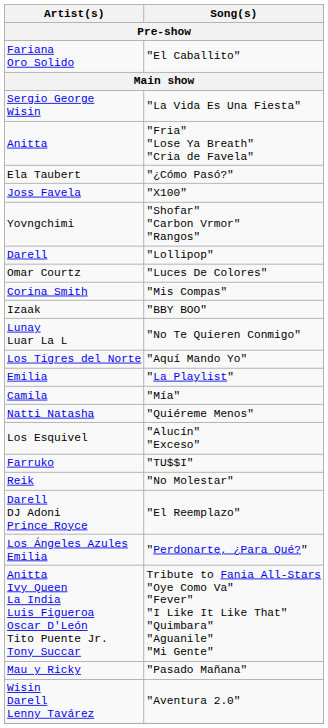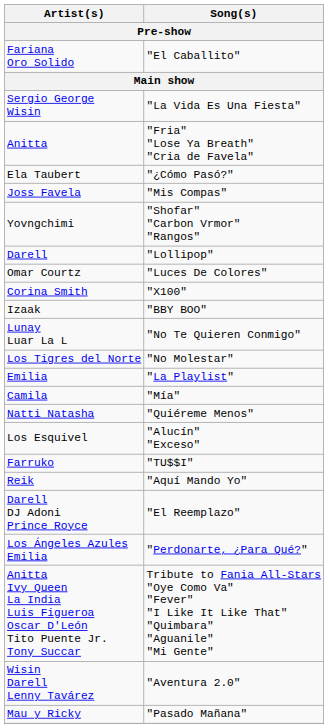 <table class="wikitable plainrowheaders">
 <tr>
 <th scope="col">Artist(s)</th>
 <th scope="col">Song(s)</th>
 </tr>
 <tr>
 <th scope="col" colspan="2">Pre-show</th>
 </tr>
 <tr>
 <td scope="row"><a href='#'>Fariana</a><br><a href='#'>Oro Solido</a></td>
 <td>"El Caballito"</td>
 </tr>
 <tr>
 <th scope="col" colspan="2">Main show</th>
 </tr>
 <tr>
 <td scope="row"><a href='#'>Sergio George</a><br><a href='#'>Wisin</a></td>
 <td>"La Vida Es Una Fiesta"</td>
 </tr>
 <tr>
 <td scope="row"><a href='#'>Anitta</a></td>
 <td>"Fria"<br>"Lose Ya Breath"<br>"Cria de Favela"</td>
 </tr>
 <tr>
 <td scope="row">Ela Taubert</td>
 <td>"¿Cómo Pasó?"</td>
 </tr>
 <tr>
 <td scope="row"><a href='#'>Joss Favela</a></td>
-<td>"X100"</td>
+<td>"Mis Compas"</td>
 </tr>
 <tr>
 <td scope="row">Yovngchimi</td>
 <td>"Shofar"<br>"Carbon Vrmor"<br>"Rangos"</td>
 </tr>
 <tr>
 <td scope="row"><a href='#'>Darell</a></td>
 <td>"Lollipop"</td>
 </tr>
 <tr>
 <td scope="row">Omar Courtz</td>
 <td>"Luces De Colores"</td>
 </tr>
 <tr>
 <td scope="row"><a href='#'>Corina Smith</a></td>
-<td>"Mis Compas"</td>
+<td>"X100"</td>
 </tr>
 <tr>
 <td scope="row">Izaak</td>
 <td>"BBY BOO"</td>
 </tr>
 <tr>
 <td scope="row"><a href='#'>Lunay</a><br>Luar La L</td>
 <td>"No Te Quieren Conmigo"</td>
 </tr>
 <tr>
 <td scope="row"><a href='#'>Los Tigres del Norte</a></td>
-<td>"Aquí Mando Yo"</td>
+<td>"No Molestar"</td>
 </tr>
 <tr>
 <td scope="row"><a href='#'>Emilia</a></td>
 <td>"<a href='#'>La Playlist</a>"</td>
 </tr>
 <tr>
 <td scope="row"><a href='#'>Camila</a></td>
 <td>"Mía"</td>
 </tr>
 <tr>
 <td scope="row"><a href='#'>Natti Natasha</a></td>
 <td>"Quiéreme Menos"</td>
 </tr>
 <tr>
 <td scope="row">Los Esquivel</td>
 <td>"Alucín"<br>"Exceso"</td>
 </tr>
 <tr>
 <td scope="row"><a href='#'>Farruko</a></td>
 <td>"TU$$I"</td>
 </tr>
 <tr>
 <td scope="row"><a href='#'>Reik</a></td>
-<td>"No Molestar"</td>
+<td>"Aquí Mando Yo"</td>
 </tr>
 <tr>
 <td scope="row"><a href='#'>Darell</a><br>DJ Adoni<br><a href='#'>Prince Royce</a></td>
 <td>"El Reemplazo"</td>
 </tr>
 <tr>
 <td scope="row"><a href='#'>Los Ángeles Azules</a><br><a href='#'>Emilia</a></td>
 <td>"<a href='#'>Perdonarte, ¿Para Qué?</a>"</td>
 </tr>
 <tr>
 <td scope="row"><a href='#'>Anitta</a><br><a href='#'>Ivy Queen</a><br><a href='#'>La India</a><br><a href='#'>Luis Figueroa</a><br><a href='#'>Oscar D'León</a><br>Tito Puente Jr.<br><a href='#'>Tony Succar</a></td>
 <td>Tribute to <a href='#'>Fania All-Stars</a><br>"Oye Como Va"<br>"Fever"<br>"I Like It Like That"<br>"Quimbara"<br>"Aguanile"<br>"Mi Gente"</td>
 </tr>
 <tr>
+<td scope="row"><a href='#'>Wisin</a><br><a href='#'>Darell</a><br><a href='#'>Lenny Tavárez</a></td>
+<td>"Aventura 2.0"</td>
+</tr>
+<tr>
 <td scope="row"><a href='#'>Mau y Ricky</a></td>
 <td>"Pasado Mañana"</td>
 </tr>
 <tr>
-<td scope="row"><a href='#'>Wisin</a><br><a href='#'>Darell</a><br><a href='#'>Lenny Tavárez</a></td>
-<td>"Aventura 2.0"</td>
-</tr>
-<tr>
 </tr>
 </table>
